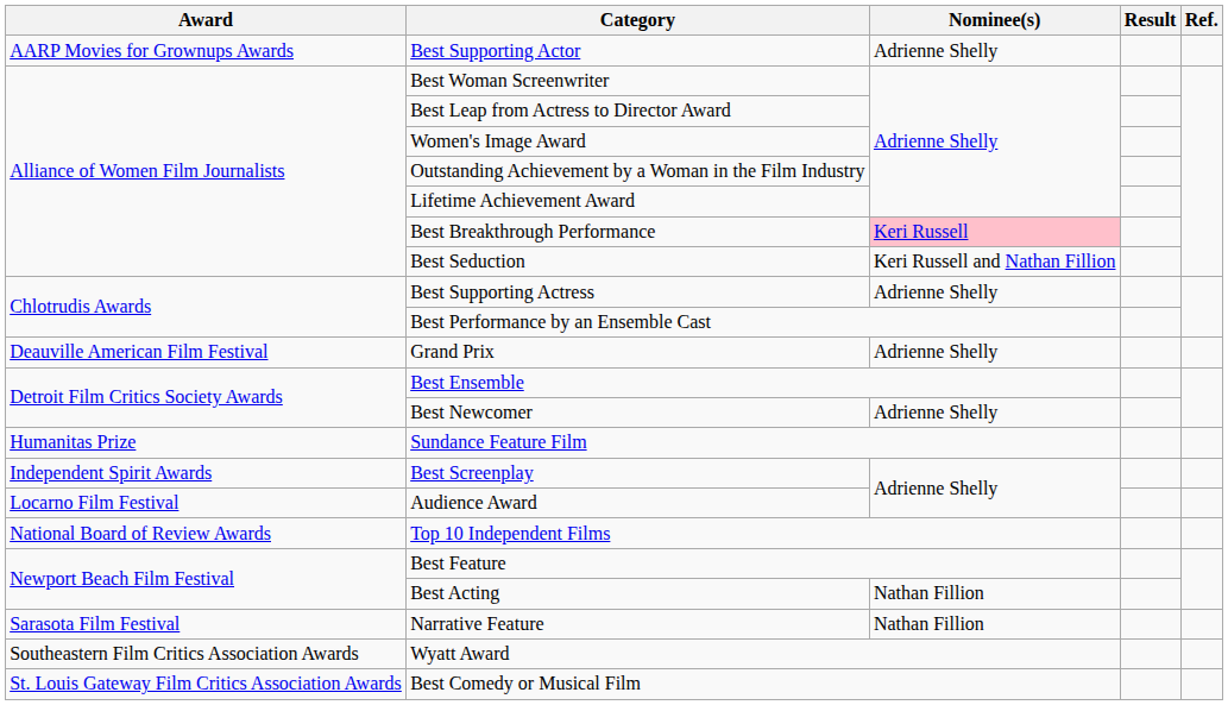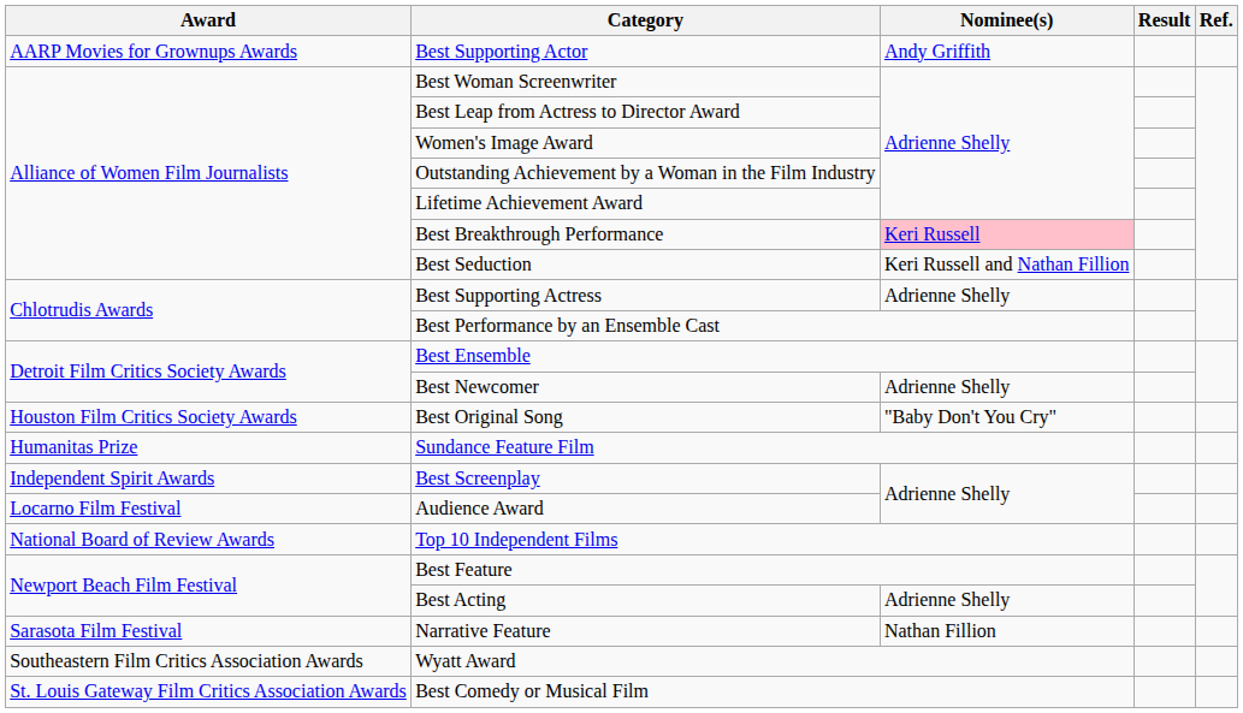 <table class="wikitable plainrowheaders">
 <tr>
 <th>Award</th>
 <th>Category</th>
 <th>Nominee(s)</th>
 <th>Result</th>
 <th>Ref.</th>
 </tr>
 <tr>
 <td><a href='#'>AARP Movies for Grownups Awards</a></td>
 <td><a href='#'>Best Supporting Actor</a></td>
-<td>Adrienne Shelly</td>
+<td><a href='#'>Andy Griffith</a></td>
 <td></td>
 <td style="text-align:center;"></td>
 </tr>
 <tr>
 <td rowspan="7"><a href='#'>Alliance of Women Film Journalists</a></td>
 <td>Best Woman Screenwriter</td>
 <td rowspan="5"><a href='#'>Adrienne Shelly</a></td>
 <td></td>
 <td style="text-align:center;" rowspan="7"><br></td>
 </tr>
 <tr>
 <td>Best Leap from Actress to Director Award</td>
 <td></td>
 </tr>
 <tr>
 <td>Women's Image Award</td>
 <td></td>
 </tr>
 <tr>
 <td>Outstanding Achievement by a Woman in the Film Industry</td>
 <td></td>
 </tr>
 <tr>
 <td>Lifetime Achievement Award</td>
 <td></td>
 </tr>
 <tr>
 <td>Best Breakthrough Performance</td>
 <td style="background: pink;"><a href='#'>Keri Russell</a></td>
 <td></td>
 </tr>
 <tr>
 <td>Best Seduction</td>
 <td>Keri Russell and <a href='#'>Nathan Fillion</a></td>
 <td></td>
 </tr>
 <tr>
 <td rowspan="2"><a href='#'>Chlotrudis Awards</a></td>
 <td>Best Supporting Actress</td>
 <td>Adrienne Shelly</td>
 <td></td>
 <td style="text-align:center;" rowspan="2"></td>
 </tr>
 <tr>
 <td colspan="2">Best Performance by an Ensemble Cast</td>
 <td></td>
 </tr>
 <tr>
-<td><a href='#'>Deauville American Film Festival</a></td>
-<td>Grand Prix</td>
-<td>Adrienne Shelly</td>
-<td></td>
-<td style="text-align:center;"></td>
-</tr>
-<tr>
 <td rowspan="2"><a href='#'>Detroit Film Critics Society Awards</a></td>
 <td colspan="2"><a href='#'>Best Ensemble</a></td>
 <td></td>
 <td style="text-align:center;" rowspan="2"></td>
 </tr>
 <tr>
 <td>Best Newcomer</td>
 <td>Adrienne Shelly</td>
 <td></td>
+</tr>
+<tr>
+<td><a href='#'>Houston Film Critics Society Awards</a></td>
+<td>Best Original Song</td>
+<td>"Baby Don't You Cry"</td>
+<td></td>
+<td style="text-align:center;"></td>
 </tr>
 <tr>
 <td><a href='#'>Humanitas Prize</a></td>
 <td colspan="2"><a href='#'>Sundance Feature Film</a></td>
 <td></td>
 <td style="text-align:center;"></td>
 </tr>
 <tr>
 <td><a href='#'>Independent Spirit Awards</a></td>
 <td><a href='#'>Best Screenplay</a></td>
 <td rowspan="2">Adrienne Shelly</td>
 <td></td>
 <td style="text-align:center;"></td>
 </tr>
 <tr>
 <td><a href='#'>Locarno Film Festival</a></td>
 <td>Audience Award</td>
 <td></td>
 <td style="text-align:center;"></td>
 </tr>
 <tr>
 <td><a href='#'>National Board of Review Awards</a></td>
 <td colspan="2"><a href='#'>Top 10 Independent Films</a></td>
 <td></td>
 <td style="text-align:center;"></td>
 </tr>
 <tr>
 <td rowspan="2"><a href='#'>Newport Beach Film Festival</a></td>
 <td colspan="2">Best Feature</td>
 <td></td>
 <td style="text-align:center;" rowspan="2"></td>
 </tr>
 <tr>
 <td>Best Acting</td>
-<td>Nathan Fillion</td>
+<td>Adrienne Shelly</td>
 <td></td>
 </tr>
 <tr>
 <td><a href='#'>Sarasota Film Festival</a></td>
 <td>Narrative Feature</td>
 <td>Nathan Fillion</td>
 <td></td>
 <td style="text-align:center;"></td>
 </tr>
 <tr>
 <td>Southeastern Film Critics Association Awards</td>
 <td colspan="2">Wyatt Award</td>
 <td></td>
 <td style="text-align:center;"></td>
 </tr>
 <tr>
 <td><a href='#'>St. Louis Gateway Film Critics Association Awards</a></td>
 <td colspan="2">Best Comedy or Musical Film</td>
 <td></td>
 <td style="text-align:center;"></td>
 </tr>
 </table>
